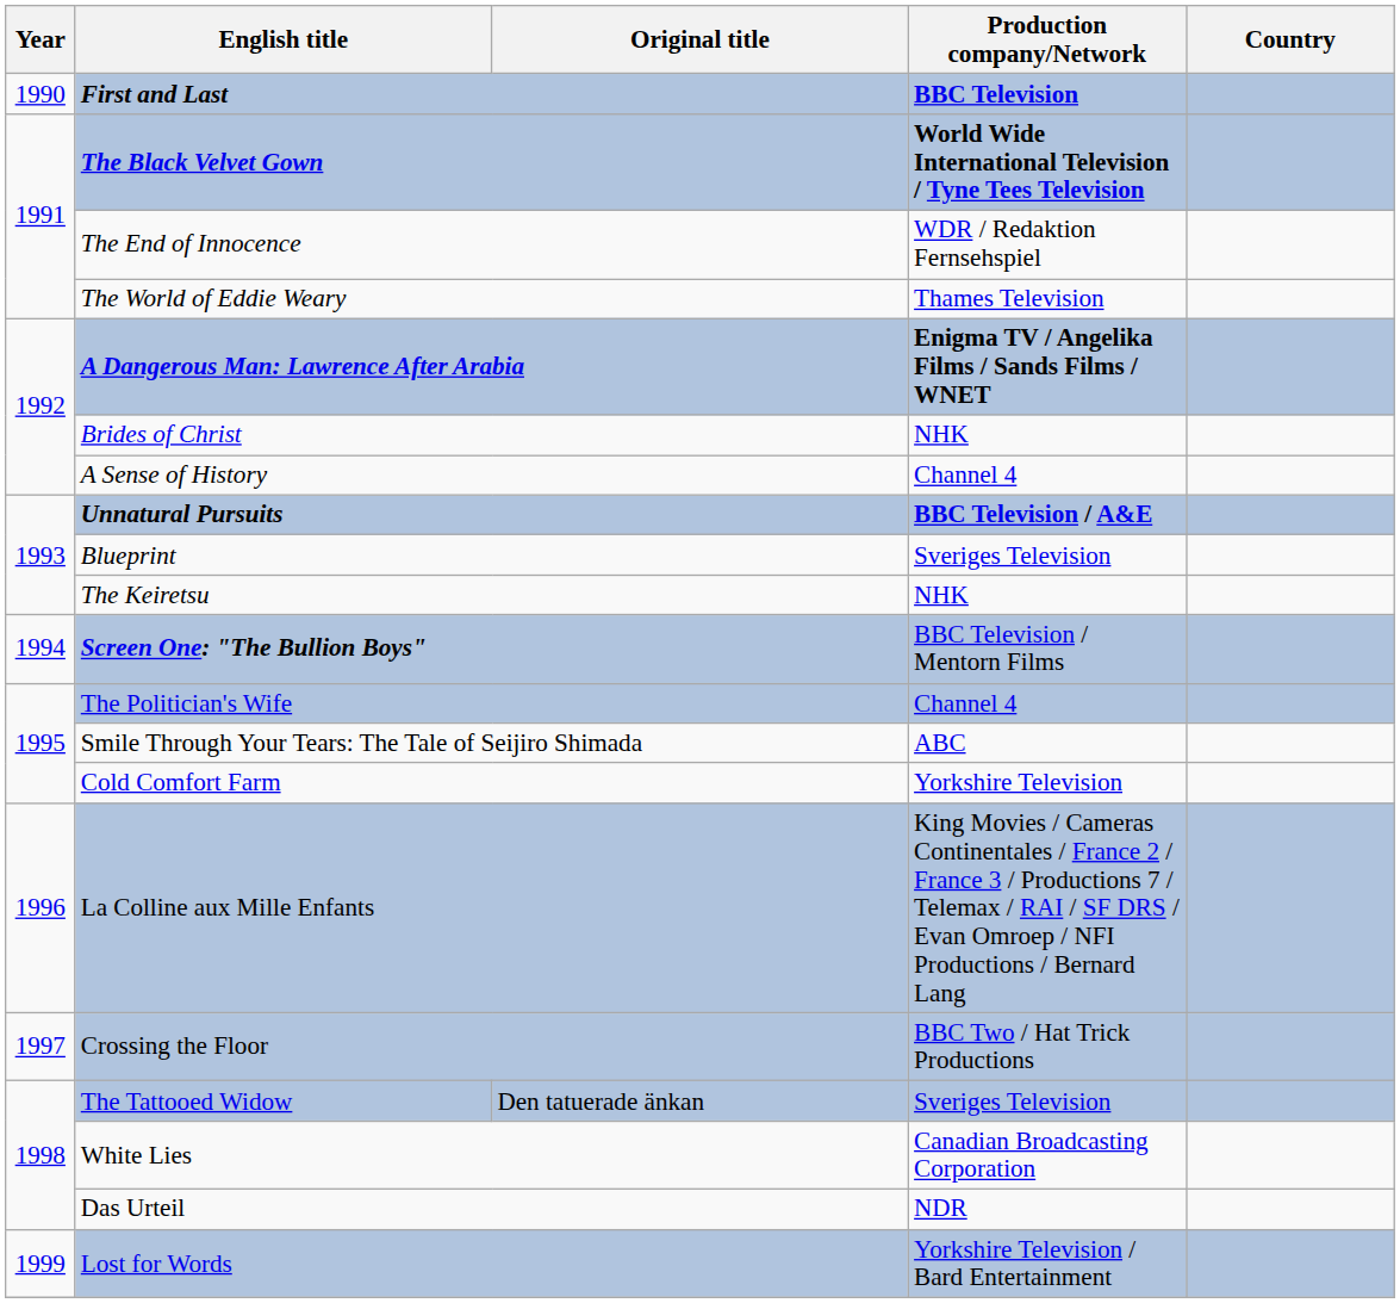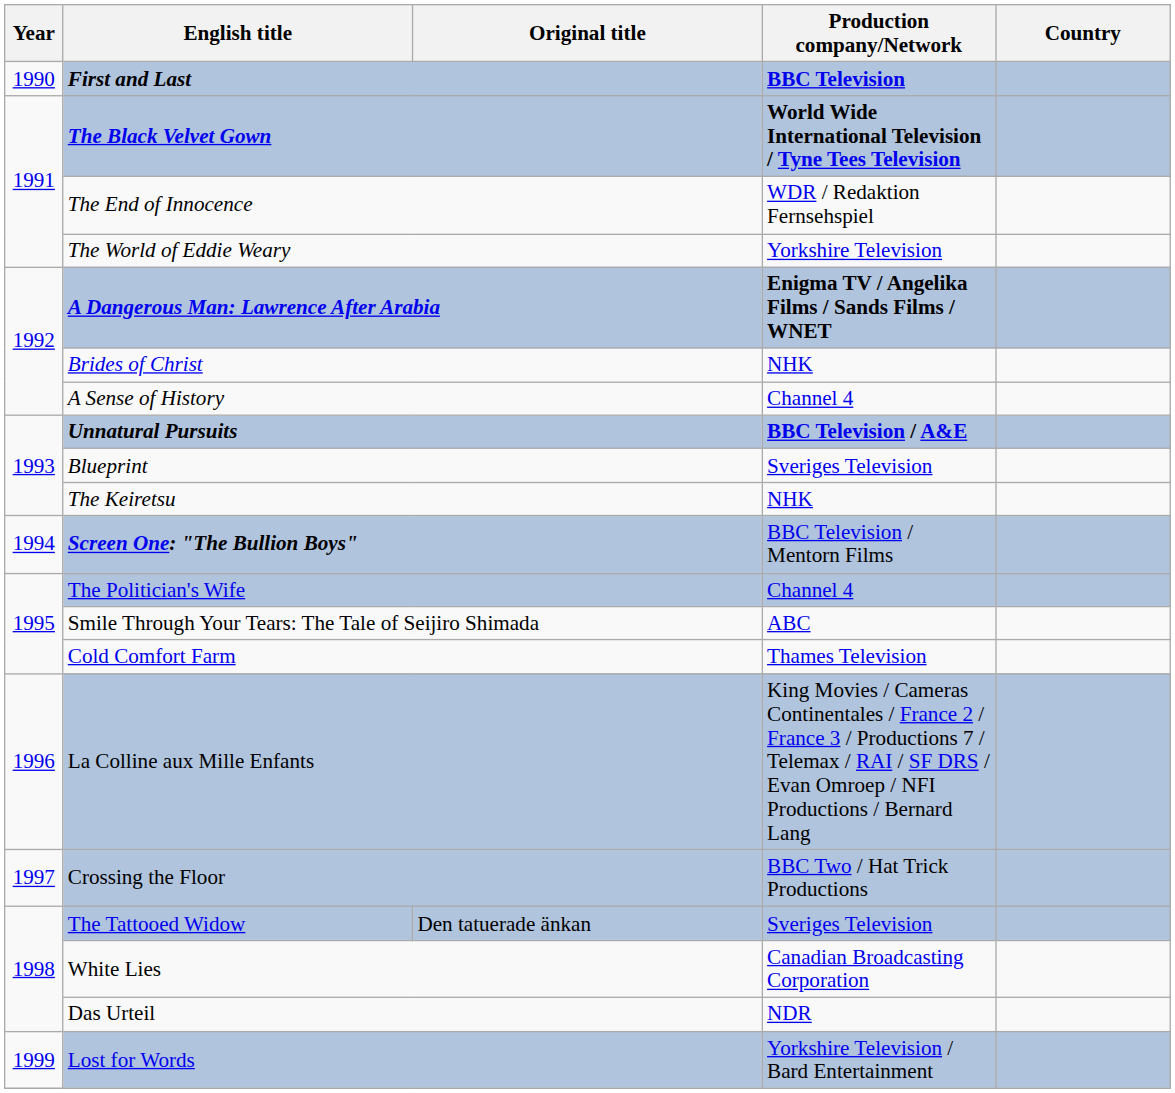 <table class="wikitable" width="100%" border="1" cellpadding="5" cellspacing="0">
 <tr>
 <th width=5%>Year</th>
 <th width=30%>English title</th>
 <th width=30%>Original title</th>
 <th width=20%><strong>Production company/Network</strong></th>
 <th width=15%><strong>Country</strong></th>
 </tr>
 <tr>
 <td style="text-align:center;"><a href='#'>1990</a></td>
 <td colspan="2" style="background:#B0C4DE;"><strong><em>First and Last</em></strong></td>
 <td style="background:#B0C4DE;"><strong><a href='#'>BBC Television</a></strong></td>
 <td style="background:#B0C4DE;"><strong></strong></td>
 </tr>
 <tr>
 <td rowspan="3" style="text-align:center;"><a href='#'>1991</a></td>
 <td colspan="2" style="background:#B0C4DE;"><strong><em><a href='#'>The Black Velvet Gown</a></em></strong></td>
 <td style="background:#B0C4DE;"><strong>World Wide International Television / <a href='#'>Tyne Tees Television</a></strong></td>
 <td style="background:#B0C4DE;"><strong></strong></td>
 </tr>
 <tr>
 <td colspan="2"><em>The End of Innocence</em></td>
 <td><a href='#'>WDR</a> / Redaktion Fernsehspiel</td>
 <td></td>
 </tr>
 <tr>
 <td colspan="2"><em>The World of Eddie Weary</em></td>
-<td><a href='#'>Thames Television</a></td>
+<td><a href='#'>Yorkshire Television</a></td>
 <td></td>
 </tr>
 <tr>
 <td rowspan="3" style="text-align:center;"><a href='#'>1992</a><br></td>
 <td colspan="2" style="background:#B0C4DE;"><strong><em><a href='#'>A Dangerous Man: Lawrence After Arabia</a></em></strong></td>
 <td style="background:#B0C4DE;"><strong>Enigma TV / Angelika Films / Sands Films / WNET</strong></td>
 <td style="background:#B0C4DE;"><strong></strong></td>
 </tr>
 <tr>
 <td colspan="2"><em><a href='#'>Brides of Christ</a></em></td>
 <td><a href='#'>NHK</a></td>
 <td></td>
 </tr>
 <tr>
 <td colspan="2"><em>A Sense of History</em></td>
 <td><a href='#'>Channel 4</a></td>
 <td></td>
 </tr>
 <tr>
 <td rowspan="3" style="text-align:center;"><a href='#'>1993</a><br></td>
 <td colspan="2" style="background:#B0C4DE;"><strong><em>Unnatural Pursuits</em></strong></td>
 <td style="background:#B0C4DE;"><strong><a href='#'>BBC Television</a> / <a href='#'>A&E</a></strong></td>
 <td style="background:#B0C4DE;"><strong></strong></td>
 </tr>
 <tr>
 <td colspan="2"><em>Blueprint</em></td>
 <td><a href='#'>Sveriges Television</a></td>
 <td></td>
 </tr>
 <tr>
 <td colspan="2"><em>The Keiretsu</em></td>
 <td><a href='#'>NHK</a></td>
 <td></td>
 </tr>
 <tr>
 <td style="text-align:center;"><a href='#'>1994</a></td>
 <td colspan="2" style="background:#B0C4DE;"><strong><em><a href='#'>Screen One</a><em>: "The Bullion Boys"<strong></td>
 <td style="background:#B0C4DE;"></strong><a href='#'>BBC Television</a> / Mentorn Films<strong></td>
 <td style="background:#B0C4DE;"></strong><strong></td>
 </tr>
 <tr>
 <td rowspan="3" style="text-align:center;"><a href='#'>1995</a><br></td>
 <td colspan="2" style="background:#B0C4DE;"></em></strong><a href='#'>The Politician's Wife</a><strong><em></td>
 <td style="background:#B0C4DE;"></strong><a href='#'>Channel 4</a><strong></td>
 <td style="background:#B0C4DE;"></strong><strong></td>
 </tr>
 <tr>
 <td colspan="2"></em>Smile Through Your Tears: The Tale of Seijiro Shimada<em></td>
 <td><a href='#'>ABC</a></td>
 <td></td>
 </tr>
 <tr>
 <td colspan="2"></em><a href='#'>Cold Comfort Farm</a><em></td>
-<td><a href='#'>Yorkshire Television</a></td>
+<td><a href='#'>Thames Television</a></td>
 <td></td>
 </tr>
 <tr>
 <td style="text-align:center;"><a href='#'>1996</a></td>
 <td colspan="2" style="background:#B0C4DE;"></em></strong>La Colline aux Mille Enfants<strong><em></td>
 <td style="background:#B0C4DE;"></strong>King Movies / Cameras Continentales / <a href='#'>France 2</a> / <a href='#'>France 3</a> / Productions 7 / Telemax / <a href='#'>RAI</a> / <a href='#'>SF DRS</a> / Evan Omroep / NFI Productions / Bernard Lang<strong></td>
 <td style="background:#B0C4DE;"></strong><strong></td>
 </tr>
 <tr>
 <td style="text-align:center;"><a href='#'>1997</a></td>
 <td colspan="2" style="background:#B0C4DE;"></em></strong>Crossing the Floor<strong><em></td>
 <td style="background:#B0C4DE;"></strong><a href='#'>BBC Two</a> / Hat Trick Productions<strong></td>
 <td style="background:#B0C4DE;"></strong><strong></td>
 </tr>
 <tr>
 <td rowspan="3" style="text-align:center;"><a href='#'>1998</a><br></td>
 <td style="background:#B0C4DE;"></em></strong><a href='#'>The Tattooed Widow</a><strong><em></td>
 <td style="background:#B0C4DE;"></em></strong>Den tatuerade änkan<strong><em></td>
 <td style="background:#B0C4DE;"></strong><a href='#'>Sveriges Television</a><strong></td>
 <td style="background:#B0C4DE;"></strong><strong></td>
 </tr>
 <tr>
 <td colspan="2"></em>White Lies<em></td>
 <td><a href='#'>Canadian Broadcasting Corporation</a></td>
 <td></td>
 </tr>
 <tr>
 <td colspan="2"></em>Das Urteil<em></td>
 <td><a href='#'>NDR</a></td>
 <td></td>
 </tr>
 <tr>
 <td style="text-align:center;"><a href='#'>1999</a></td>
 <td colspan="2" style="background:#B0C4DE;"></em></strong><a href='#'>Lost for Words</a><strong><em></td>
 <td style="background:#B0C4DE;"></strong><a href='#'>Yorkshire Television</a> / Bard Entertainment<strong></td>
 <td style="background:#B0C4DE;"></strong><strong></td>
 </tr>
 <tr>
 </tr>
 </table>
